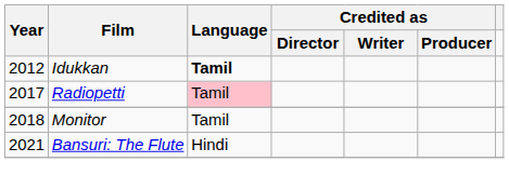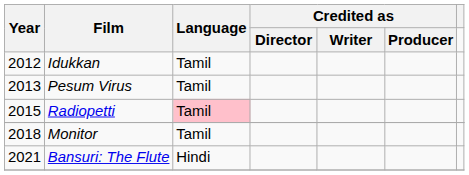 <table class="wikitable">
 <tr>
 <th rowspan="2" style="width:33px;">Year</th>
 <th rowspan="2">Film</th>
 <th rowspan="2">Language</th>
 <th colspan="3">Credited as</th>
 <th class="unsortable" ></th>
 </tr>
 <tr>
 <th width=65>Director</th>
 <th width=65>Writer</th>
 <th width=65>Producer</th>
 </tr>
 <tr align="centre">
 <td align="centre">2012</td>
 <td style="text-align:left;"><em>Idukkan</em></td>
-<td><strong>Tamil</strong></td>
+<td>Tamil</td>
+<td></td>
+<td></td>
+<td></td>
+<td></td>
+</tr>
+<tr>
+<td align="centre">2013</td>
+<td style="text-align:left;"><em>Pesum Virus</em></td>
+<td>Tamil</td>
 <td></td>
 <td></td>
 <td></td>
 <td></td>
 </tr>
 <tr align="centre">
-<td align="centre">2017</td>
+<td align="centre">2015</td>
 <td style="text-align:left;"><em><a href='#'>Radiopetti</a></em></td>
 <td style="background: pink;">Tamil</td>
 <td></td>
 <td></td>
 <td></td>
 <td></td>
 </tr>
 <tr>
 </tr>
 <tr align="centre">
 <td align="centre">2018</td>
 <td style="text-align:left;"><em>Monitor</em></td>
 <td>Tamil</td>
 <td></td>
 <td></td>
 <td></td>
 <td></td>
 </tr>
 <tr align="centre">
 <td align="centre">2021</td>
 <td style="text-align:left;"><em><a href='#'>Bansuri: The Flute</a></em></td>
 <td>Hindi</td>
 <td></td>
 <td></td>
 <td></td>
 <td></td>
 </tr>
 <tr>
 </tr>
 </table>
